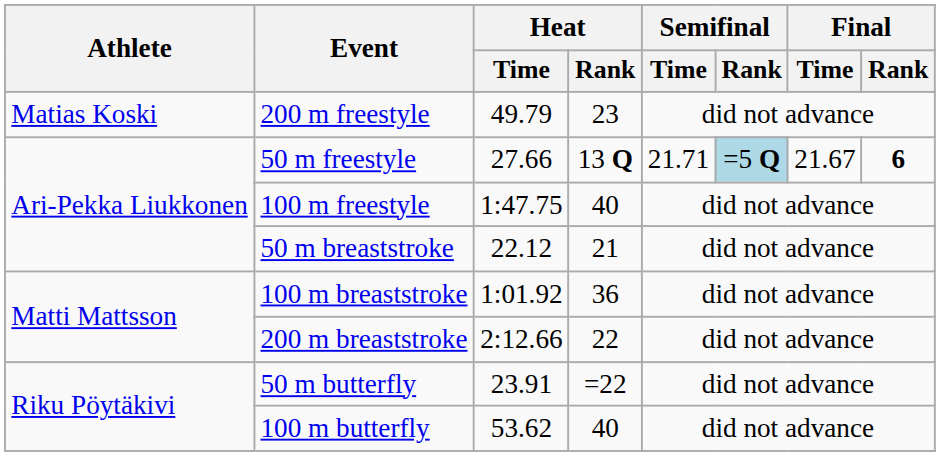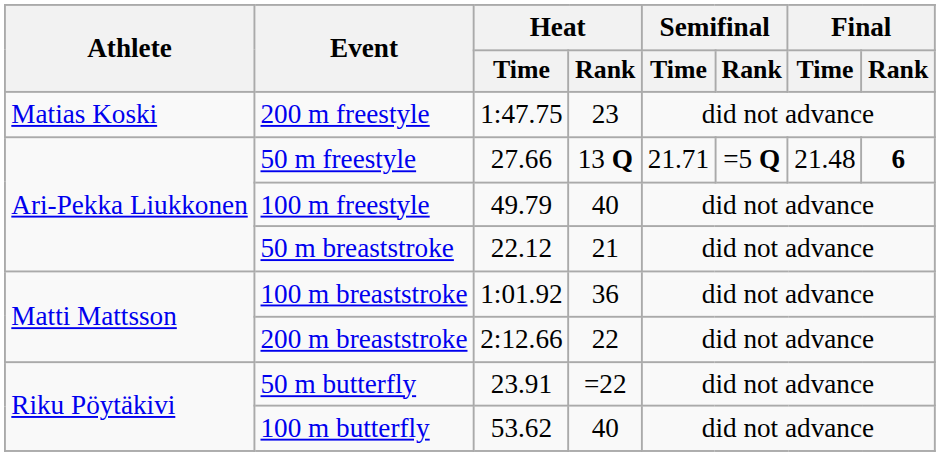 <table class=wikitable style="font-size:90%">
 <tr>
 <th rowspan="2">Athlete</th>
 <th rowspan="2">Event</th>
 <th colspan="2">Heat</th>
 <th colspan="2">Semifinal</th>
 <th colspan="2">Final</th>
 </tr>
 <tr style="font-size:95%">
 <th>Time</th>
 <th>Rank</th>
 <th>Time</th>
 <th>Rank</th>
 <th>Time</th>
 <th>Rank</th>
 </tr>
 <tr align=center>
 <td align=left><a href='#'>Matias Koski</a></td>
 <td align=left><a href='#'>200 m freestyle</a></td>
-<td>49.79</td>
+<td>1:47.75</td>
 <td>23</td>
 <td colspan=4>did not advance</td>
 </tr>
 <tr align=center>
 <td align=left rowspan=3><a href='#'>Ari-Pekka Liukkonen</a></td>
 <td align=left><a href='#'>50 m freestyle</a></td>
 <td>27.66</td>
 <td>13 <strong>Q</strong></td>
 <td>21.71</td>
-<td style="background: lightblue;">=5 <strong>Q</strong></td>
-<td>21.67</td>
+<td>=5 <strong>Q</strong></td>
+<td>21.48</td>
 <td><strong>6</strong></td>
 </tr>
 <tr align=center>
 <td align=left><a href='#'>100 m freestyle</a></td>
-<td>1:47.75</td>
+<td>49.79</td>
 <td>40</td>
 <td colspan=4>did not advance</td>
 </tr>
 <tr align=center>
 <td align=left><a href='#'>50 m breaststroke</a></td>
 <td>22.12</td>
 <td>21</td>
 <td colspan=4>did not advance</td>
 </tr>
 <tr align=center>
 <td align=left rowspan=2><a href='#'>Matti Mattsson</a></td>
 <td align=left><a href='#'>100 m breaststroke</a></td>
 <td>1:01.92</td>
 <td>36</td>
 <td colspan=4>did not advance</td>
 </tr>
 <tr align=center>
 <td align=left><a href='#'>200 m breaststroke</a></td>
 <td>2:12.66</td>
 <td>22</td>
 <td colspan=4>did not advance</td>
 </tr>
 <tr align=center>
 <td align=left rowspan=2><a href='#'>Riku Pöytäkivi</a></td>
 <td align=left><a href='#'>50 m butterfly</a></td>
 <td>23.91</td>
 <td>=22</td>
 <td colspan=4>did not advance</td>
 </tr>
 <tr align=center>
 <td align=left><a href='#'>100 m butterfly</a></td>
 <td>53.62</td>
 <td>40</td>
 <td colspan=4>did not advance</td>
 </tr>
 </table>
